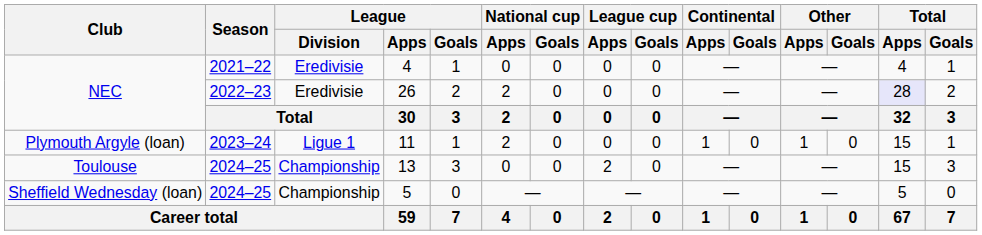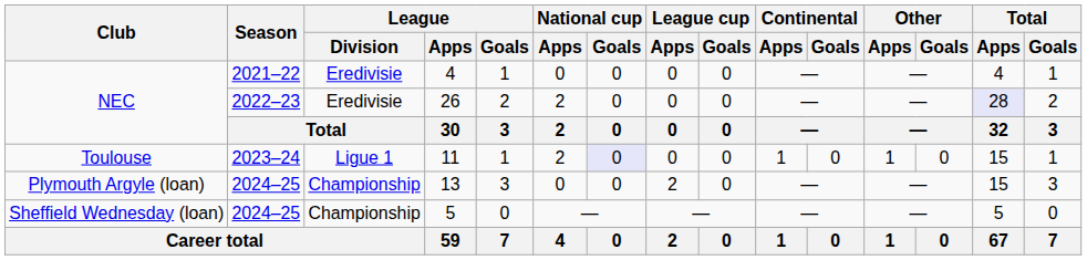 <table class="wikitable" style="text-align:center">
 <tr>
 <th rowspan="2">Club</th>
 <th rowspan="2">Season</th>
 <th colspan="3">League</th>
 <th colspan="2">National cup</th>
 <th colspan="2">League cup</th>
 <th colspan="2">Continental</th>
 <th colspan="2">Other</th>
 <th colspan="2">Total</th>
 </tr>
 <tr>
 <th>Division</th>
 <th>Apps</th>
 <th>Goals</th>
 <th>Apps</th>
 <th>Goals</th>
 <th>Apps</th>
 <th>Goals</th>
 <th>Apps</th>
 <th>Goals</th>
 <th>Apps</th>
 <th>Goals</th>
 <th>Apps</th>
 <th>Goals</th>
 </tr>
 <tr>
 <td rowspan="3"><a href='#'>NEC</a></td>
 <td><a href='#'>2021–22</a></td>
 <td><a href='#'>Eredivisie</a></td>
 <td>4</td>
 <td>1</td>
 <td>0</td>
 <td>0</td>
 <td>0</td>
 <td>0</td>
 <td colspan="2">—</td>
 <td colspan="2">—</td>
 <td>4</td>
 <td>1</td>
 </tr>
 <tr>
 <td><a href='#'>2022–23</a></td>
 <td>Eredivisie</td>
 <td>26</td>
 <td>2</td>
 <td>2</td>
 <td>0</td>
 <td>0</td>
 <td>0</td>
 <td colspan="2">—</td>
 <td colspan="2">—</td>
 <td style="background: lavender;">28</td>
 <td>2</td>
 </tr>
 <tr>
 <th colspan="2">Total</th>
 <th>30</th>
 <th>3</th>
 <th>2</th>
 <th>0</th>
 <th>0</th>
 <th>0</th>
 <th colspan="2">—</th>
 <th colspan="2">—</th>
 <th>32</th>
 <th>3</th>
 </tr>
 <tr>
-<td><a href='#'>Plymouth Argyle</a> (loan)</td>
+<td><a href='#'>Toulouse</a></td>
 <td><a href='#'>2023–24</a></td>
 <td><a href='#'>Ligue 1</a></td>
 <td>11</td>
 <td>1</td>
 <td>2</td>
-<td>0</td>
+<td style="background: lavender;">0</td>
 <td>0</td>
 <td>0</td>
 <td>1</td>
 <td>0</td>
 <td>1</td>
 <td>0</td>
 <td>15</td>
 <td>1</td>
 </tr>
 <tr>
-<td><a href='#'>Toulouse</a></td>
+<td><a href='#'>Plymouth Argyle</a> (loan)</td>
 <td><a href='#'>2024–25</a></td>
 <td><a href='#'>Championship</a></td>
 <td>13</td>
 <td>3</td>
 <td>0</td>
 <td>0</td>
 <td>2</td>
 <td>0</td>
 <td colspan="2">—</td>
 <td colspan="2">—</td>
 <td>15</td>
 <td>3</td>
 </tr>
 <tr>
 <td><a href='#'>Sheffield Wednesday</a> (loan)</td>
 <td><a href='#'>2024–25</a></td>
 <td>Championship</td>
 <td>5</td>
 <td>0</td>
 <td colspan="2">—</td>
 <td colspan="2">—</td>
 <td colspan="2">—</td>
 <td colspan="2">—</td>
 <td>5</td>
 <td>0</td>
 </tr>
 <tr>
 <th colspan="3">Career total</th>
 <th>59</th>
 <th>7</th>
 <th>4</th>
 <th>0</th>
 <th>2</th>
 <th>0</th>
 <th>1</th>
 <th>0</th>
 <th>1</th>
 <th>0</th>
 <th>67</th>
 <th>7</th>
 </tr>
 </table>
